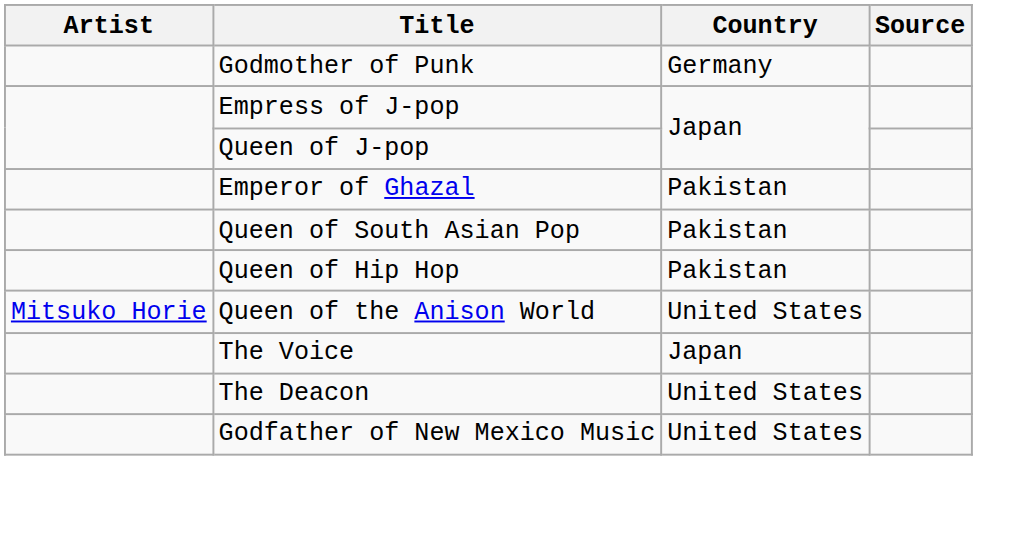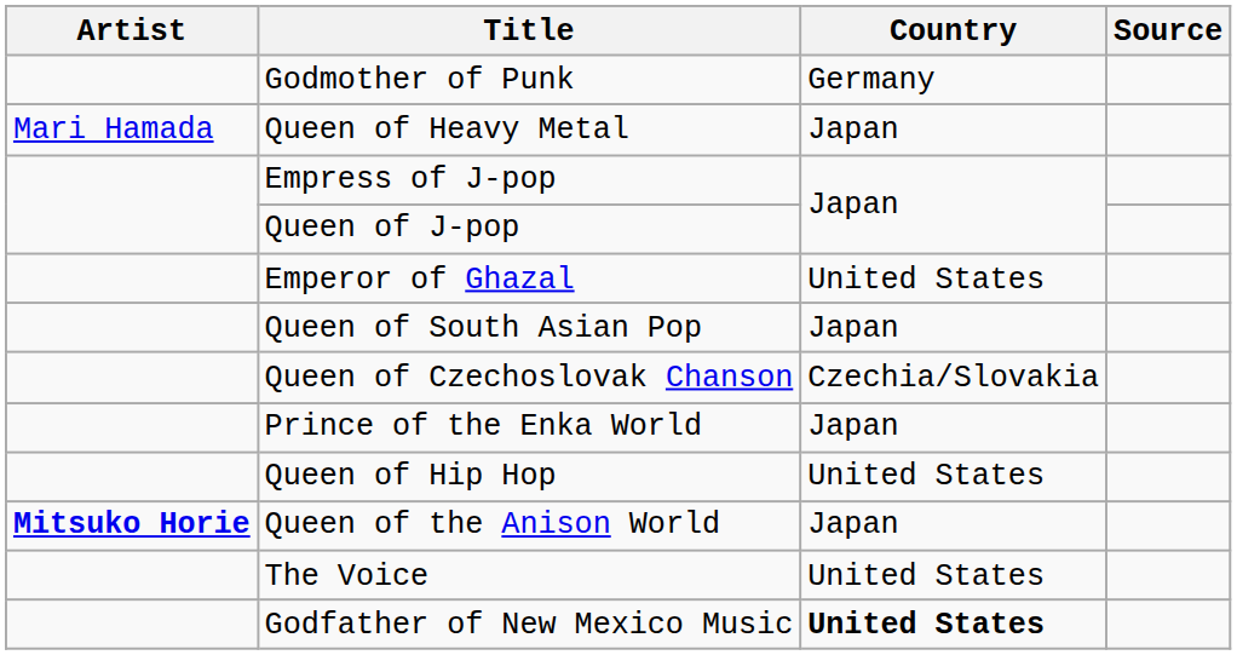 <table class="wikitable sortable">
 <tr>
 <th>Artist</th>
 <th>Title</th>
 <th>Country</th>
 <th class="unsortable">Source</th>
 </tr>
 <tr>
 <td></td>
 <td>Godmother of Punk</td>
 <td>Germany</td>
+<td></td>
+</tr>
+<tr>
+<td><a href='#'>Mari Hamada</a></td>
+<td>Queen of Heavy Metal</td>
+<td>Japan</td>
 <td></td>
 </tr>
 <tr>
 <td rowspan="2"></td>
 <td>Empress of J-pop</td>
 <td rowspan="2">Japan</td>
 <td></td>
 </tr>
 <tr>
 <td>Queen of J-pop</td>
 <td></td>
 </tr>
 <tr>
 <td></td>
 <td>Emperor of <a href='#'>Ghazal</a></td>
-<td>Pakistan</td>
+<td>United States</td>
 <td></td>
 </tr>
 <tr>
 <td></td>
 <td>Queen of South Asian Pop</td>
-<td>Pakistan</td>
+<td>Japan</td>
+<td></td>
+</tr>
+<tr>
+<td></td>
+<td>Queen of Czechoslovak <a href='#'>Chanson</a></td>
+<td>Czechia/Slovakia</td>
+<td></td>
+</tr>
+<tr>
+<td></td>
+<td>Prince of the Enka World</td>
+<td>Japan</td>
 <td></td>
 </tr>
 <tr>
 <td></td>
 <td>Queen of Hip Hop</td>
-<td>Pakistan</td>
+<td>United States</td>
 <td></td>
 </tr>
 <tr>
-<td><a href='#'>Mitsuko Horie</a></td>
+<td><strong><a href='#'>Mitsuko Horie</a></strong></td>
 <td>Queen of the <a href='#'>Anison</a> World</td>
-<td>United States</td>
+<td>Japan</td>
 <td></td>
 </tr>
 <tr>
 <td></td>
 <td>The Voice</td>
-<td>Japan</td>
-<td></td>
-</tr>
-<tr>
-<td></td>
-<td>The Deacon</td>
 <td>United States</td>
 <td></td>
 </tr>
 <tr>
 <td></td>
 <td>Godfather of New Mexico Music</td>
-<td>United States</td>
+<td><strong>United States</strong></td>
 <td></td>
 </tr>
 </table>
